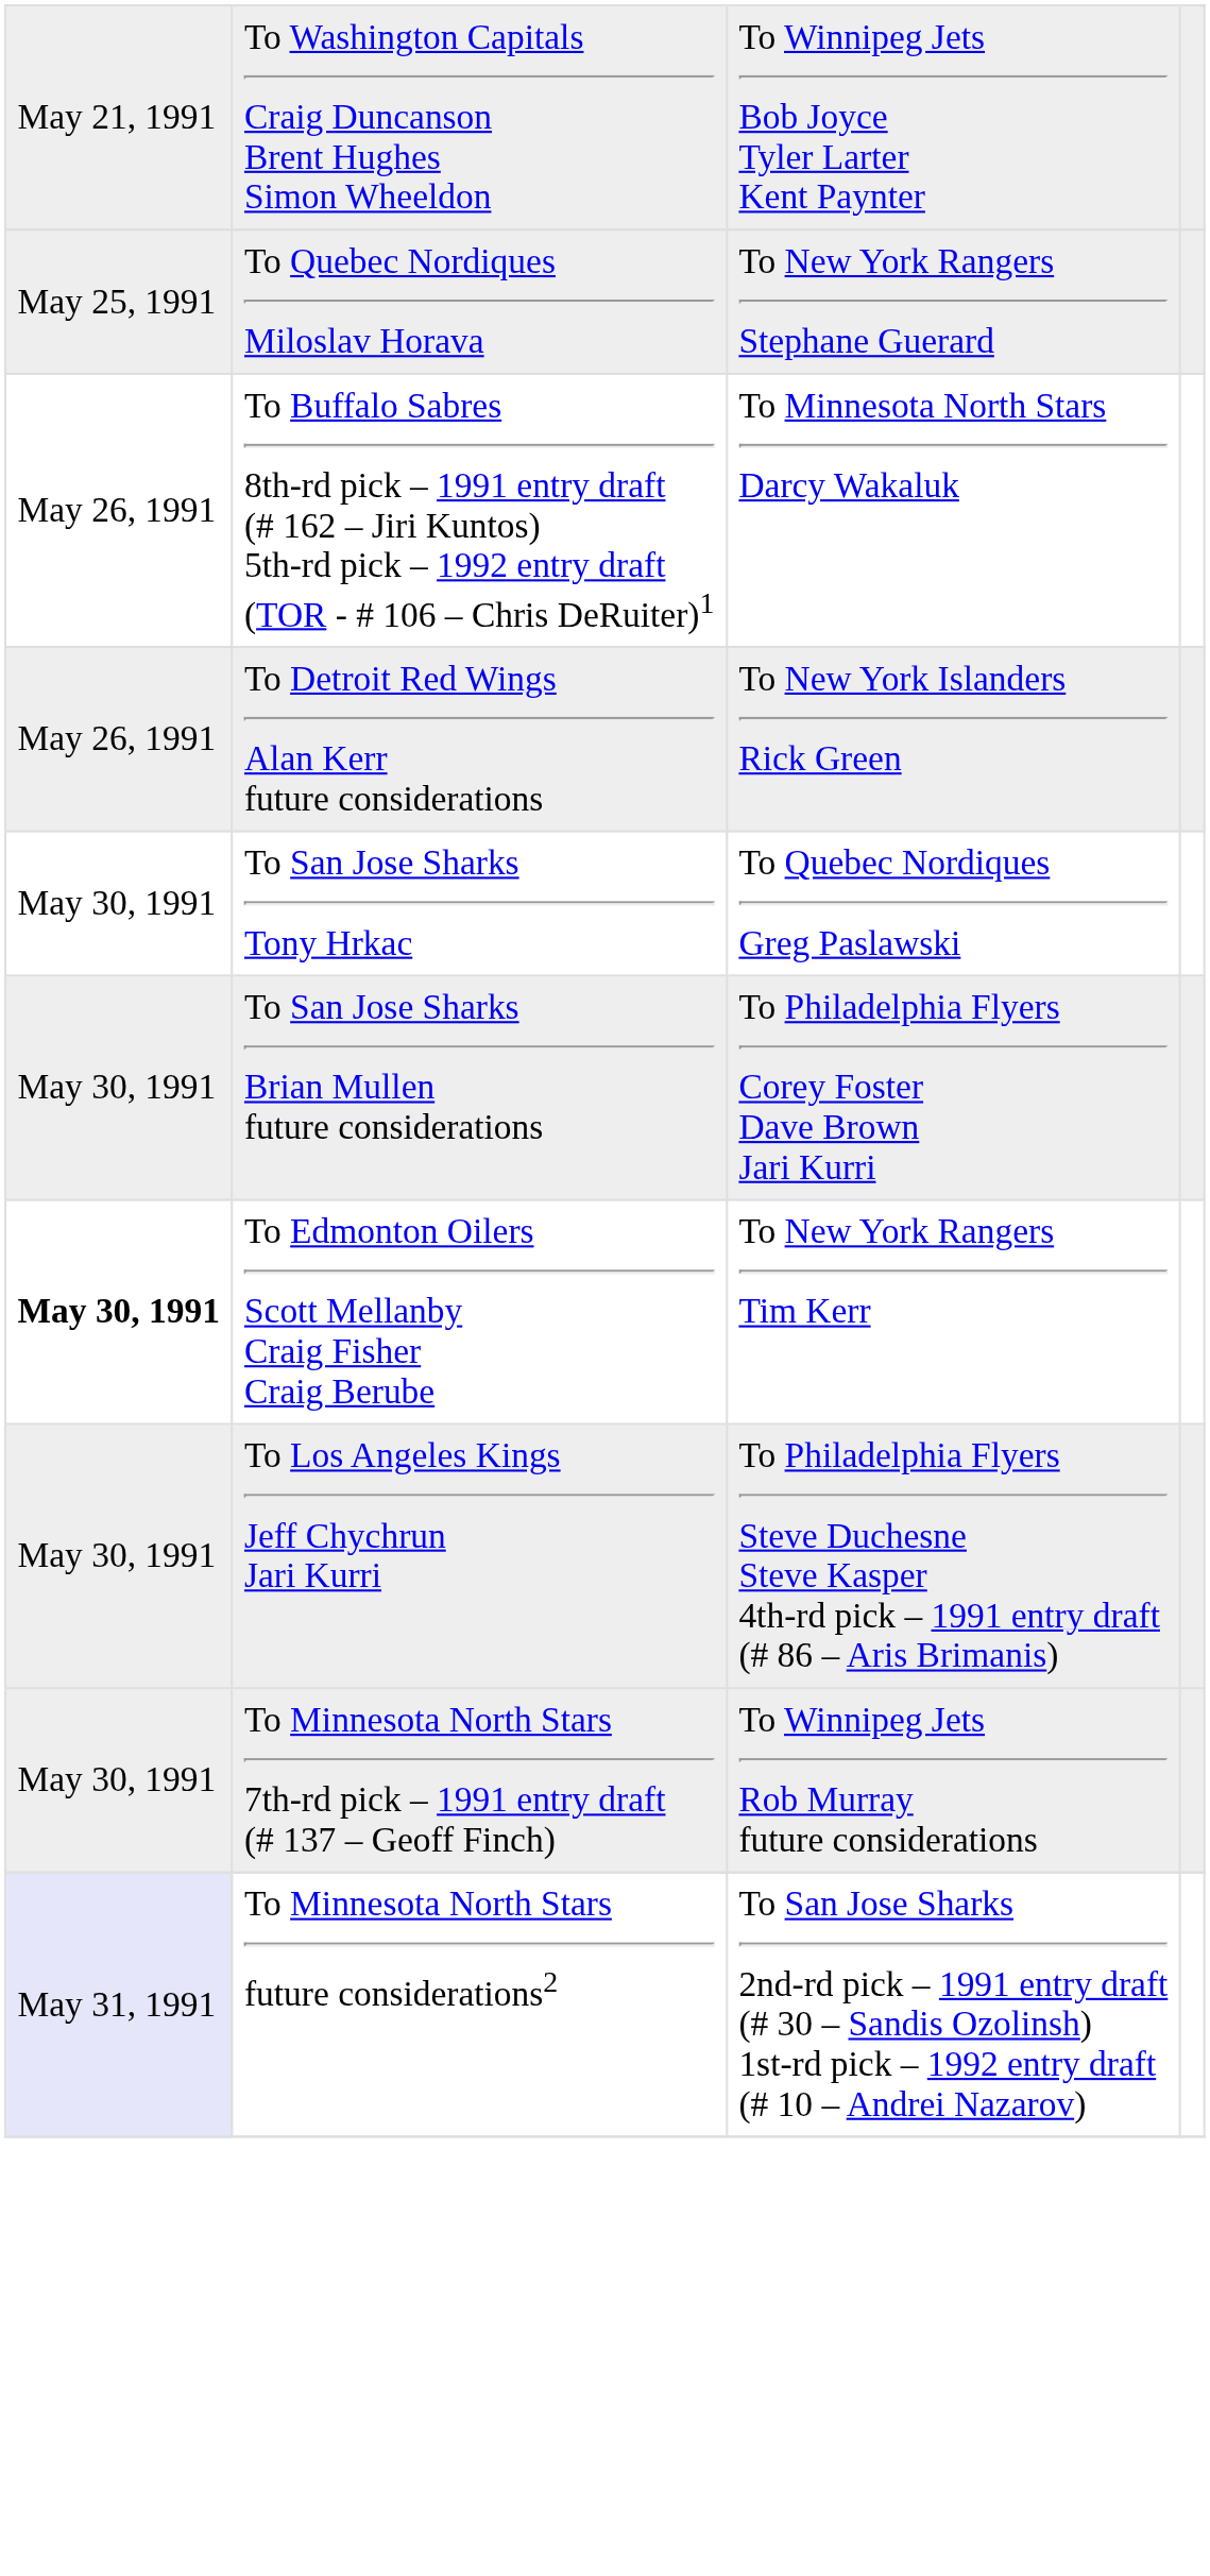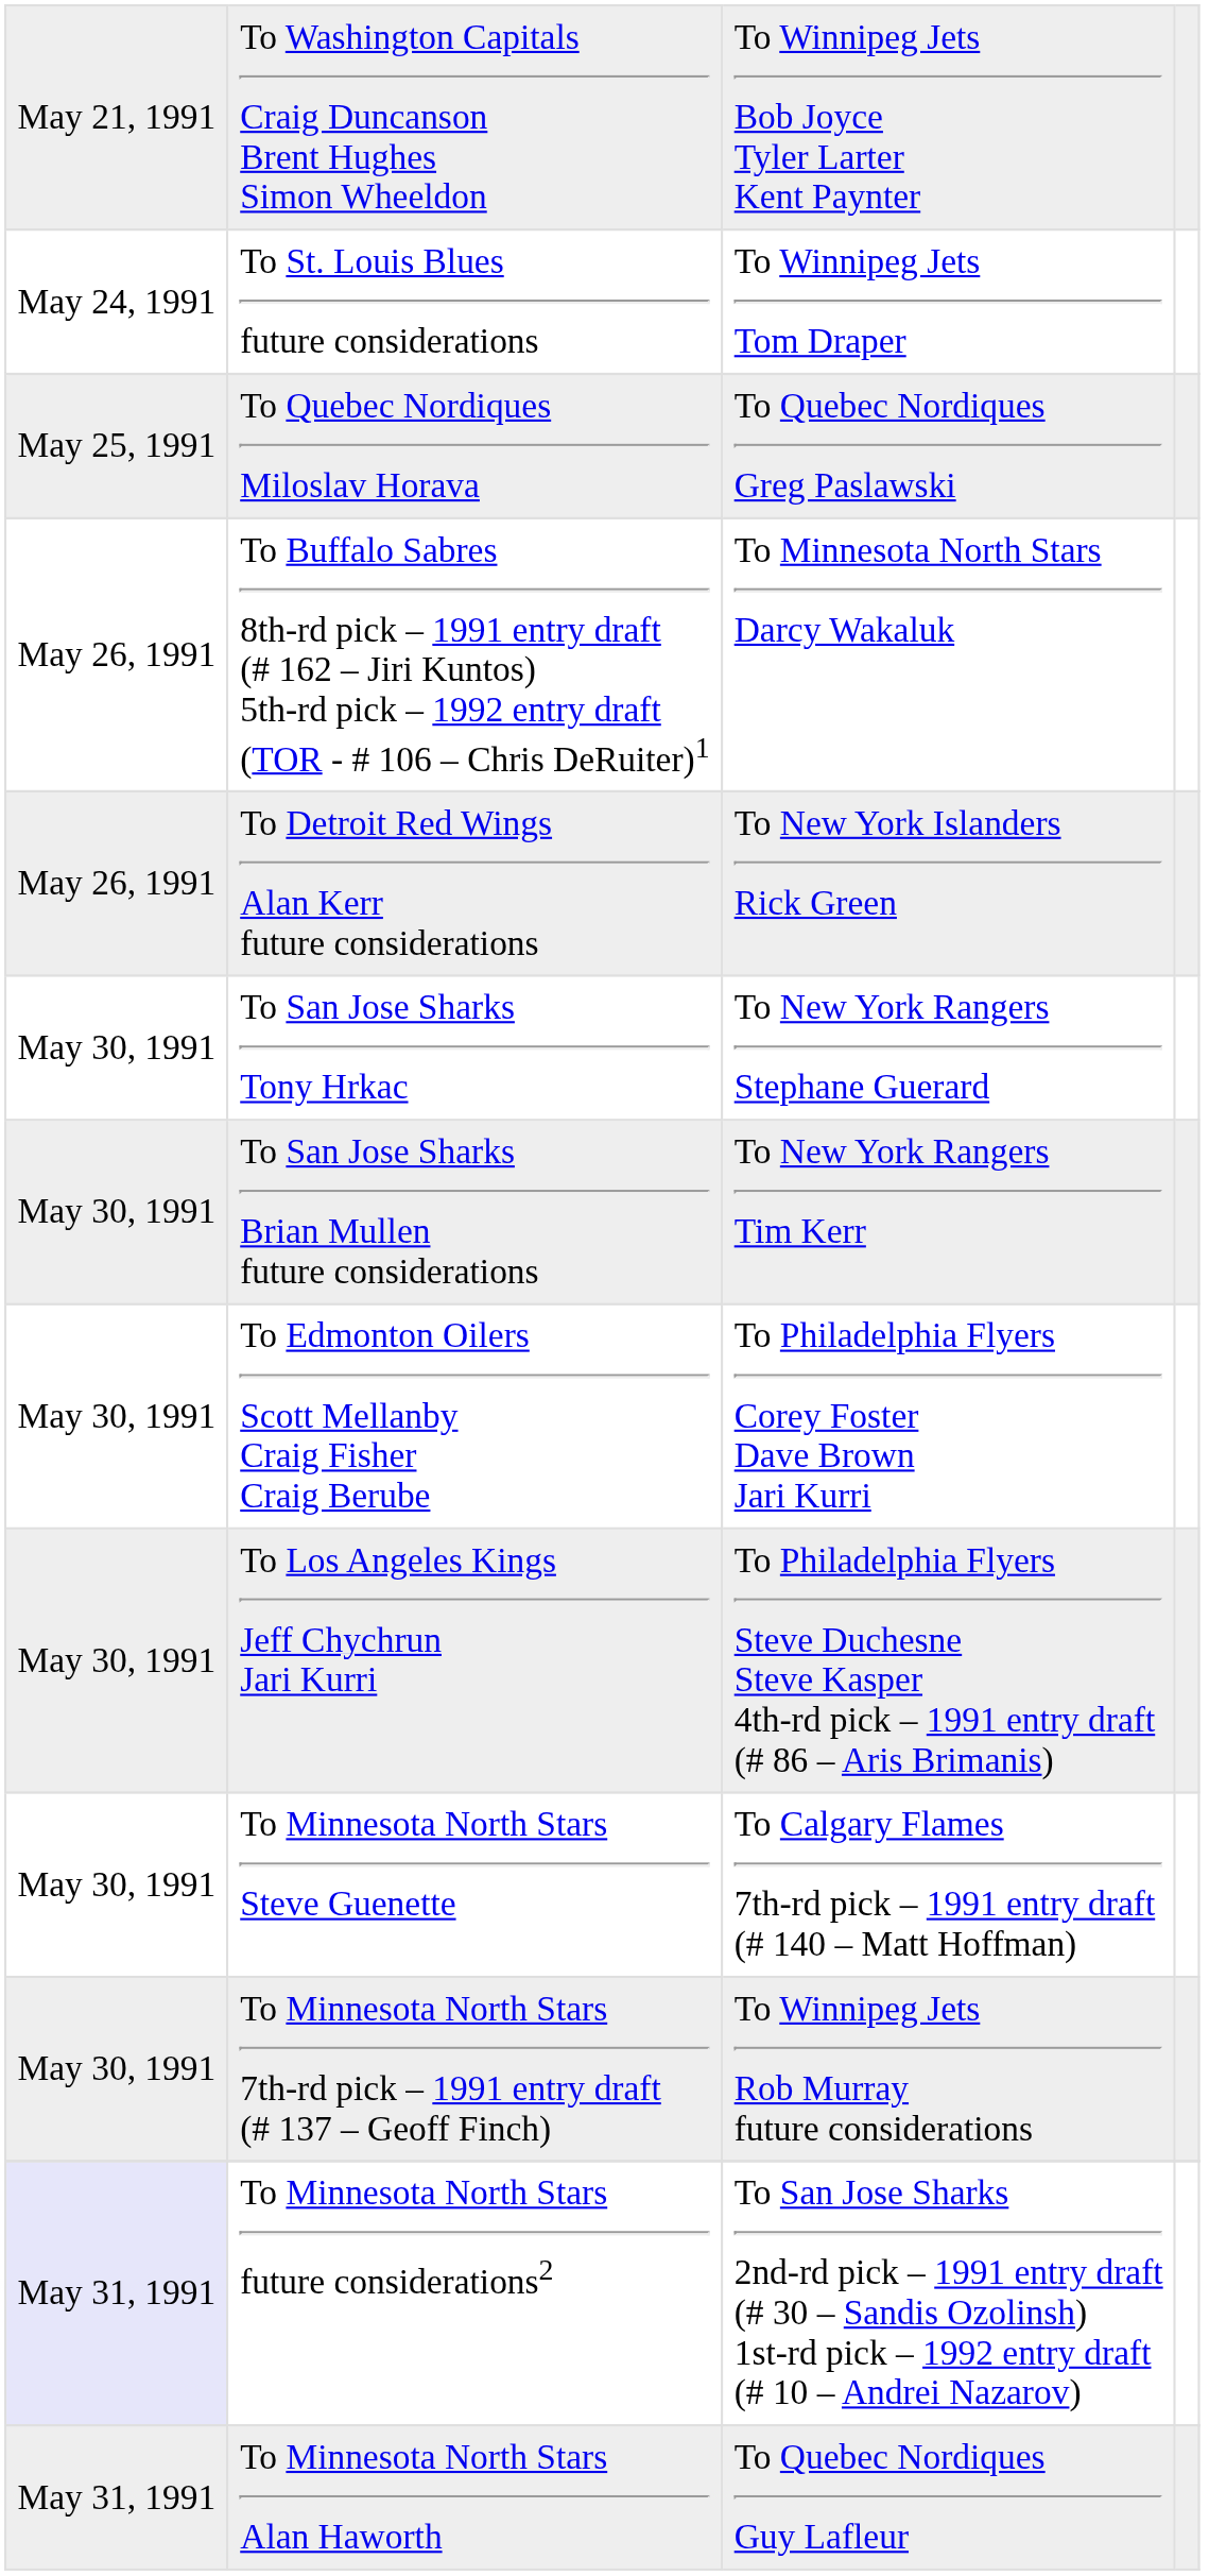 <table border=1 style="border-collapse:collapse" bordercolor="#DFDFDF"  cellpadding="5">
 <tr bgcolor="#eeeeee">
 <td>May 21, 1991</td>
 <td valign="top">To <a href='#'>Washington Capitals</a><hr><a href='#'>Craig Duncanson</a><br><a href='#'>Brent Hughes</a><br><a href='#'>Simon Wheeldon</a></td>
 <td valign="top">To <a href='#'>Winnipeg Jets</a><hr><a href='#'>Bob Joyce</a><br><a href='#'>Tyler Larter</a><br><a href='#'>Kent Paynter</a></td>
 <td></td>
 </tr>
 <tr>
+<td>May 24, 1991</td>
+<td valign="top">To <a href='#'>St. Louis Blues</a><hr>future considerations</td>
+<td valign="top">To <a href='#'>Winnipeg Jets</a><hr><a href='#'>Tom Draper</a></td>
+<td></td>
+</tr>
+<tr>
 </tr>
 <tr bgcolor="#eeeeee">
 <td>May 25, 1991</td>
 <td valign="top">To <a href='#'>Quebec Nordiques</a><hr><a href='#'>Miloslav Horava</a></td>
-<td valign="top">To <a href='#'>New York Rangers</a><hr><a href='#'>Stephane Guerard</a></td>
+<td valign="top">To <a href='#'>Quebec Nordiques</a><hr><a href='#'>Greg Paslawski</a></td>
 <td></td>
 </tr>
 <tr>
 <td>May 26, 1991</td>
 <td valign="top">To <a href='#'>Buffalo Sabres</a><hr>8th-rd pick – <a href='#'>1991 entry draft</a><br>(# 162 – Jiri Kuntos)<br>5th-rd pick – <a href='#'>1992 entry draft</a><br>(<a href='#'>TOR</a> - # 106 – Chris DeRuiter)<sup>1</sup></td>
 <td valign="top">To <a href='#'>Minnesota North Stars</a><hr><a href='#'>Darcy Wakaluk</a></td>
 <td></td>
 </tr>
 <tr>
 </tr>
 <tr bgcolor="#eeeeee">
 <td>May 26, 1991</td>
 <td valign="top">To <a href='#'>Detroit Red Wings</a><hr><a href='#'>Alan Kerr</a><br>future considerations</td>
 <td valign="top">To <a href='#'>New York Islanders</a><hr><a href='#'>Rick Green</a></td>
 <td></td>
 </tr>
 <tr>
 <td>May 30, 1991</td>
 <td valign="top">To <a href='#'>San Jose Sharks</a><hr><a href='#'>Tony Hrkac</a></td>
-<td valign="top">To <a href='#'>Quebec Nordiques</a><hr><a href='#'>Greg Paslawski</a></td>
+<td valign="top">To <a href='#'>New York Rangers</a><hr><a href='#'>Stephane Guerard</a></td>
 <td></td>
 </tr>
 <tr bgcolor="#eeeeee">
 <td>May 30, 1991</td>
 <td valign="top">To <a href='#'>San Jose Sharks</a><hr><a href='#'>Brian Mullen</a><br>future considerations</td>
-<td valign="top">To <a href='#'>Philadelphia Flyers</a><hr><a href='#'>Corey Foster</a><br><a href='#'>Dave Brown</a><br><a href='#'>Jari Kurri</a></td>
+<td valign="top">To <a href='#'>New York Rangers</a><hr><a href='#'>Tim Kerr</a></td>
 <td></td>
 </tr>
 <tr>
-<td><strong>May 30, 1991</strong></td>
+<td>May 30, 1991</td>
 <td valign="top">To <a href='#'>Edmonton Oilers</a><hr><a href='#'>Scott Mellanby</a><br><a href='#'>Craig Fisher</a><br><a href='#'>Craig Berube</a></td>
-<td valign="top">To <a href='#'>New York Rangers</a><hr><a href='#'>Tim Kerr</a></td>
+<td valign="top">To <a href='#'>Philadelphia Flyers</a><hr><a href='#'>Corey Foster</a><br><a href='#'>Dave Brown</a><br><a href='#'>Jari Kurri</a></td>
 <td></td>
 </tr>
 <tr bgcolor="#eeeeee">
 <td>May 30, 1991</td>
 <td valign="top">To <a href='#'>Los Angeles Kings</a><hr><a href='#'>Jeff Chychrun</a><br><a href='#'>Jari Kurri</a></td>
 <td valign="top">To <a href='#'>Philadelphia Flyers</a><hr><a href='#'>Steve Duchesne</a><br><a href='#'>Steve Kasper</a><br>4th-rd pick – <a href='#'>1991 entry draft</a><br>(# 86 – <a href='#'>Aris Brimanis</a>)</td>
+<td></td>
+</tr>
+<tr>
+<td>May 30, 1991</td>
+<td valign="top">To <a href='#'>Minnesota North Stars</a><hr><a href='#'>Steve Guenette</a></td>
+<td valign="top">To <a href='#'>Calgary Flames</a><hr>7th-rd pick – <a href='#'>1991 entry draft</a><br>(# 140 – Matt Hoffman)</td>
 <td></td>
 </tr>
 <tr bgcolor="#eeeeee">
 <td>May 30, 1991</td>
 <td valign="top">To <a href='#'>Minnesota North Stars</a><hr>7th-rd pick – <a href='#'>1991 entry draft</a><br>(# 137 – Geoff Finch)</td>
 <td valign="top">To <a href='#'>Winnipeg Jets</a><hr><a href='#'>Rob Murray</a><br>future considerations</td>
 <td></td>
 </tr>
 <tr>
 </tr>
 <tr>
 <td style="background: lavender;">May 31, 1991</td>
 <td valign="top">To <a href='#'>Minnesota North Stars</a><hr>future considerations<sup>2</sup></td>
 <td valign="top">To <a href='#'>San Jose Sharks</a><hr>2nd-rd pick – <a href='#'>1991 entry draft</a><br>(# 30 – <a href='#'>Sandis Ozolinsh</a>)<br>1st-rd pick – <a href='#'>1992 entry draft</a><br>(# 10 – <a href='#'>Andrei Nazarov</a>)</td>
 <td></td>
 </tr>
 <tr>
 </tr>
+<tr bgcolor="#eeeeee">
+<td>May 31, 1991</td>
+<td valign="top">To <a href='#'>Minnesota North Stars</a><hr><a href='#'>Alan Haworth</a></td>
+<td valign="top">To <a href='#'>Quebec Nordiques</a><hr><a href='#'>Guy Lafleur</a></td>
+<td></td>
+</tr>
 </table>
